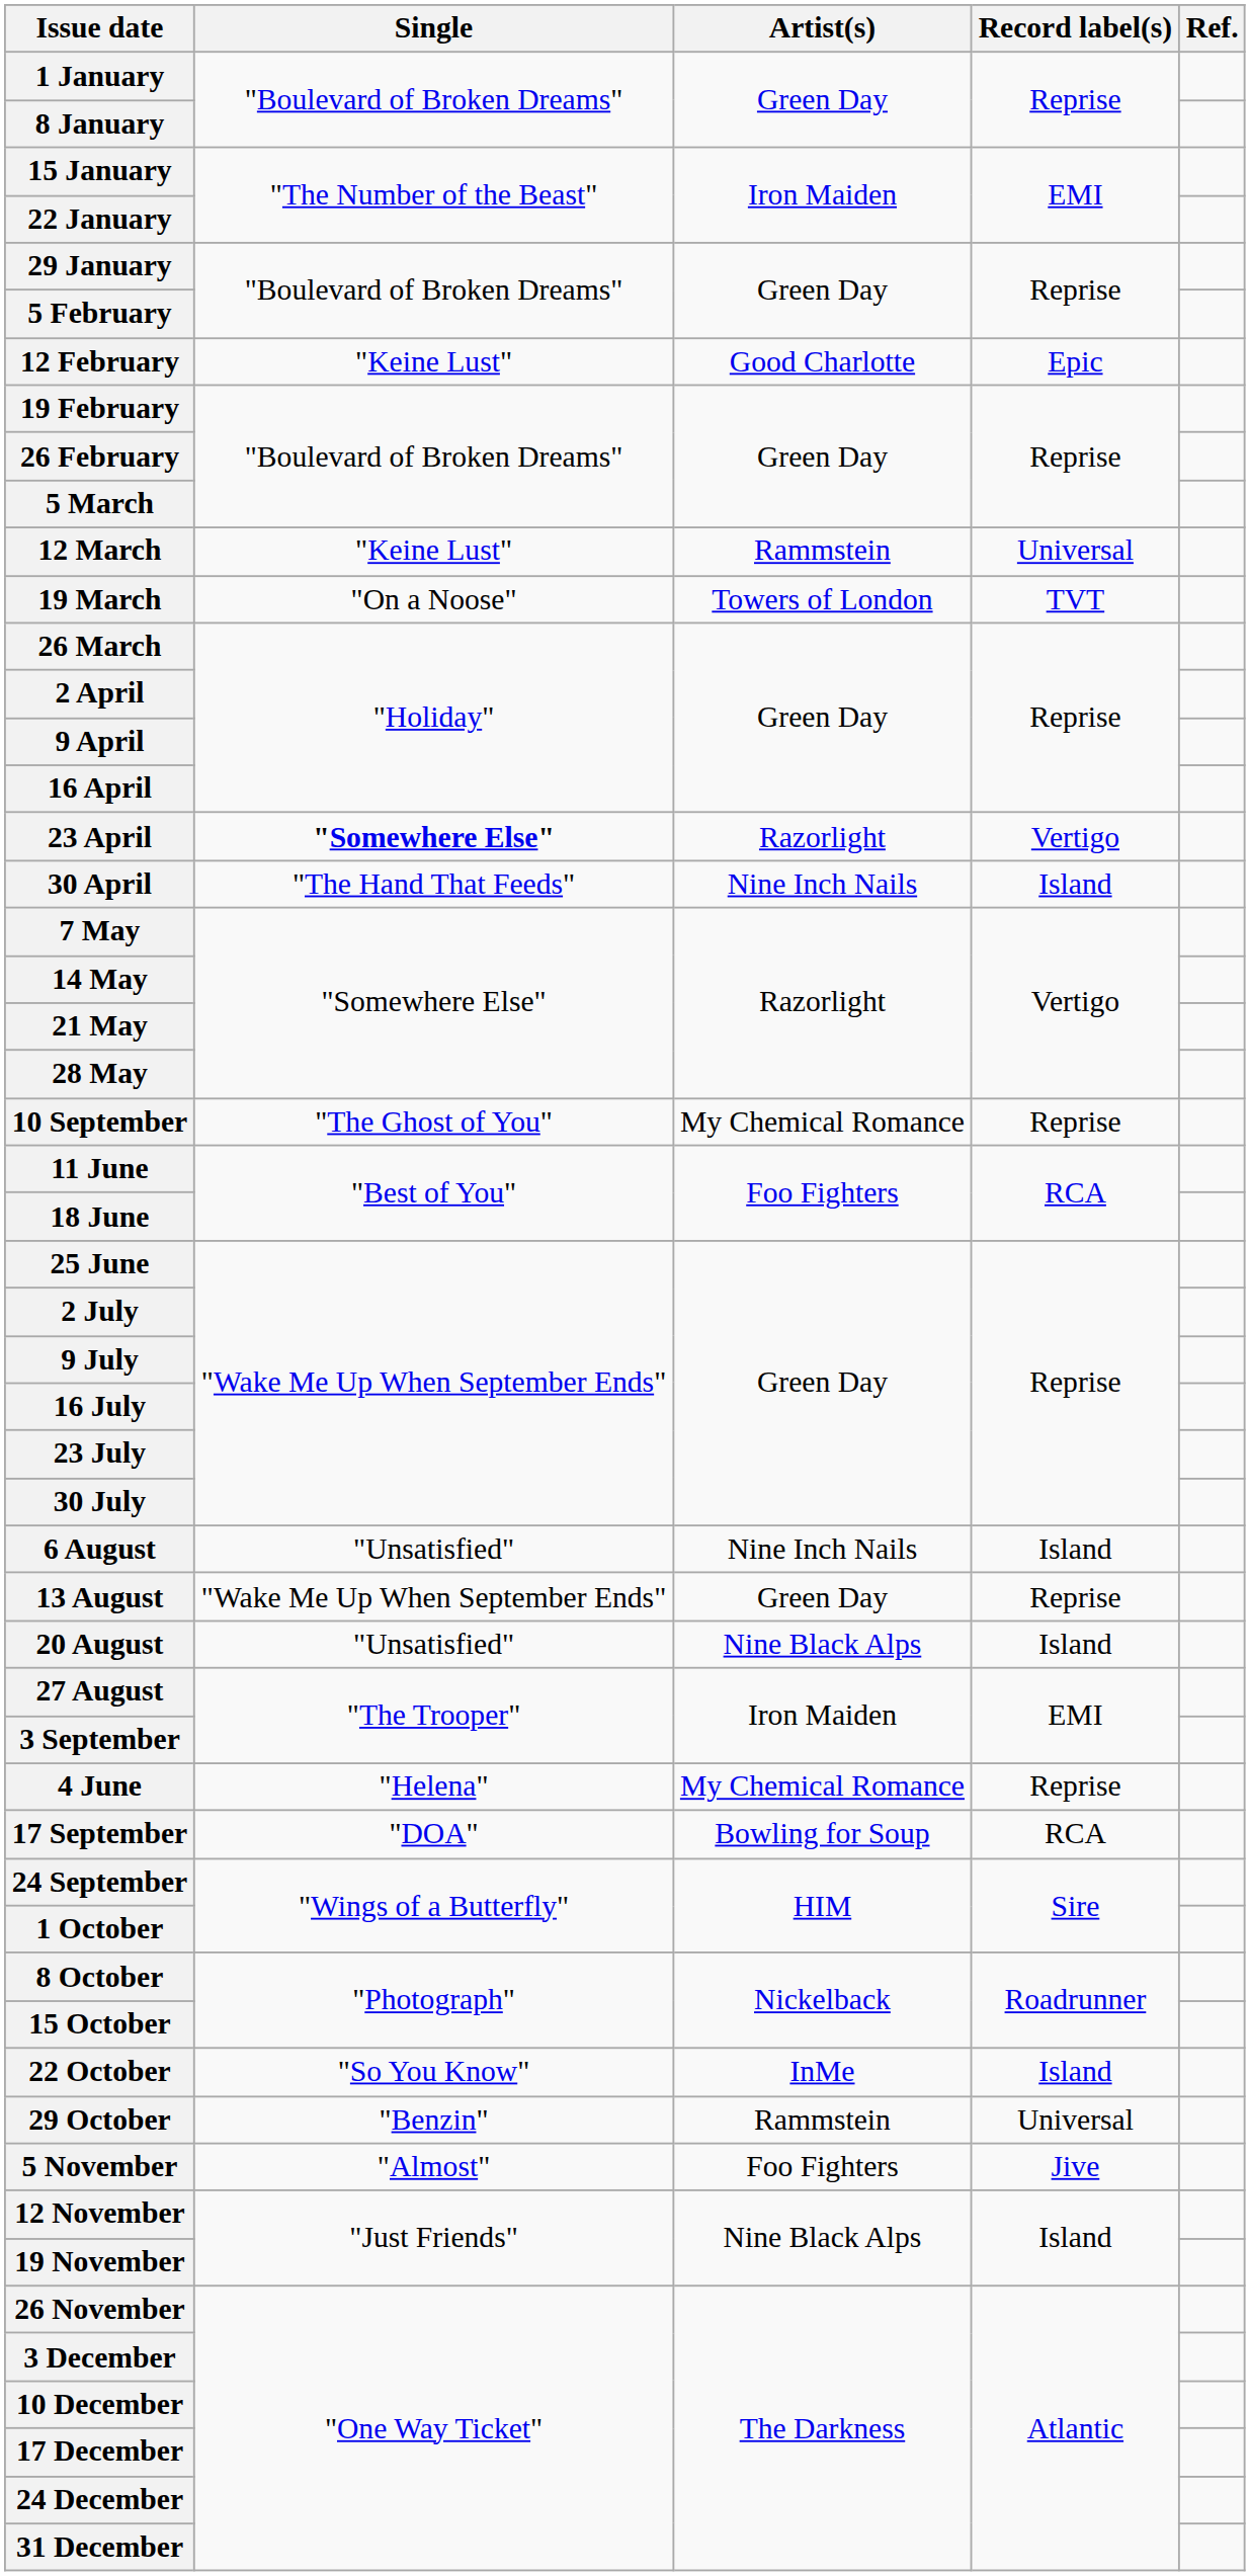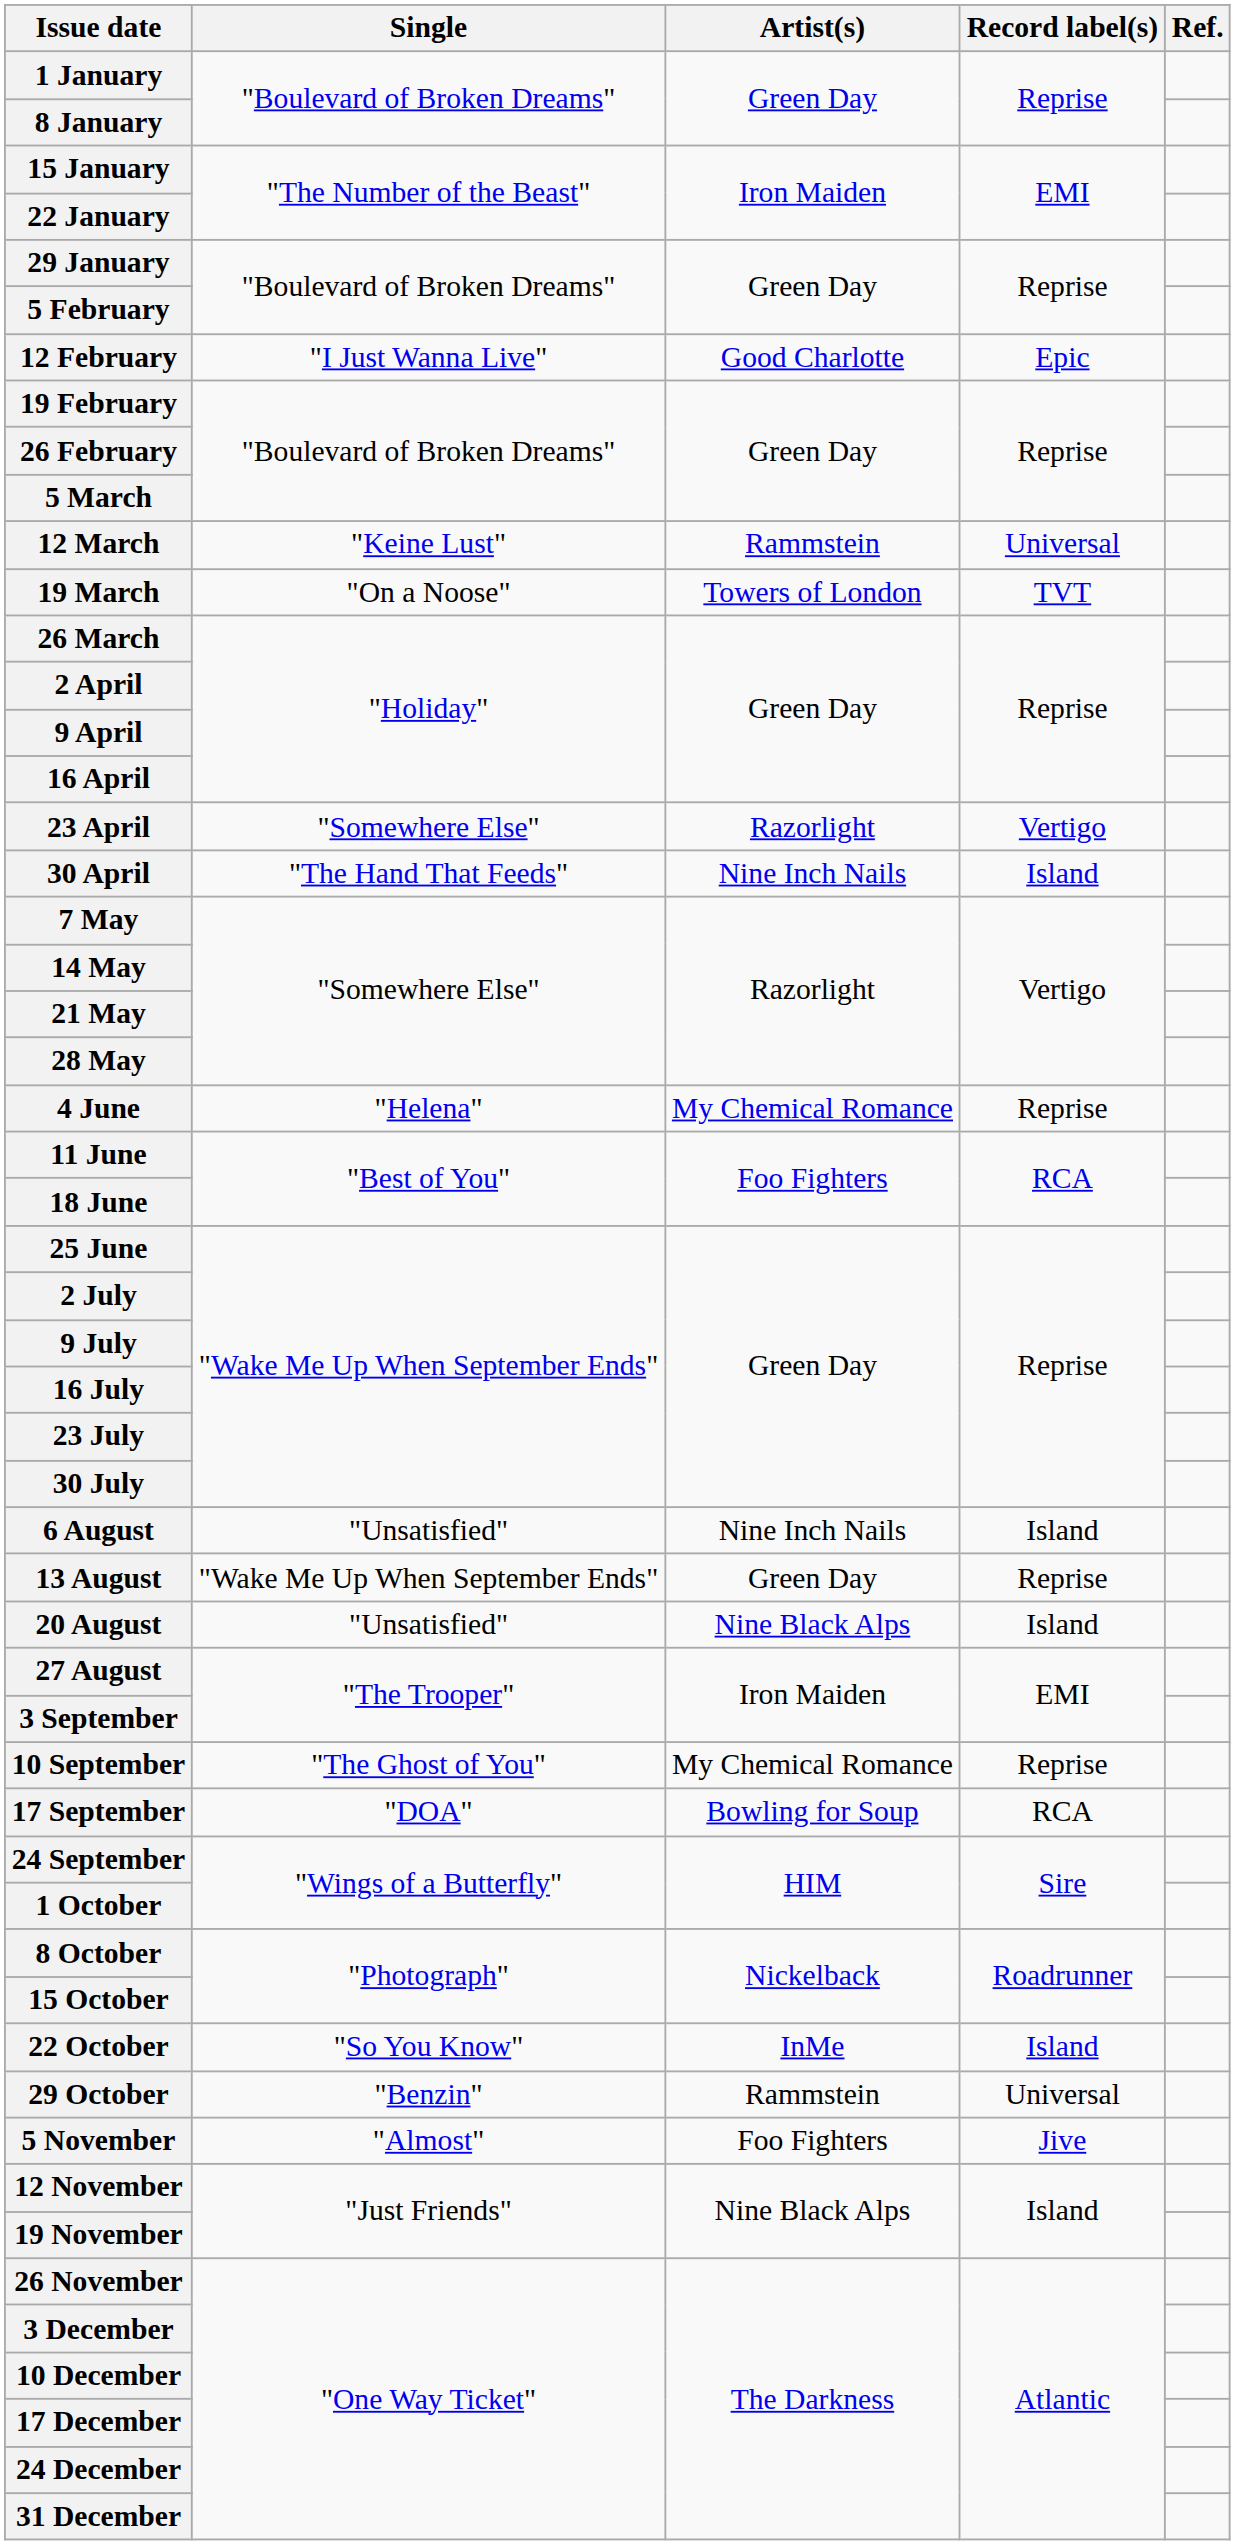 <table class="wikitable plainrowheaders" style="text-align:center">
 <tr>
 <th scope="col">Issue date</th>
 <th scope="col">Single</th>
 <th scope="col">Artist(s)</th>
 <th scope="col">Record label(s)</th>
 <th scope="col">Ref.</th>
 </tr>
 <tr>
 <th scope="row">1 January</th>
 <td rowspan="2">"<a href='#'>Boulevard of Broken Dreams</a>"</td>
 <td rowspan="2"><a href='#'>Green Day</a></td>
 <td rowspan="2"><a href='#'>Reprise</a></td>
 <td></td>
 </tr>
 <tr>
 <th scope="row">8 January</th>
 <td></td>
 </tr>
 <tr>
 <th scope="row">15 January</th>
 <td rowspan="2">"<a href='#'>The Number of the Beast</a>"</td>
 <td rowspan="2"><a href='#'>Iron Maiden</a></td>
 <td rowspan="2"><a href='#'>EMI</a></td>
 <td></td>
 </tr>
 <tr>
 <th scope="row">22 January</th>
 <td></td>
 </tr>
 <tr>
 <th scope="row">29 January</th>
 <td rowspan="2">"Boulevard of Broken Dreams"</td>
 <td rowspan="2">Green Day</td>
 <td rowspan="2">Reprise</td>
 <td></td>
 </tr>
 <tr>
 <th scope="row">5 February</th>
 <td></td>
 </tr>
 <tr>
 <th scope="row">12 February</th>
-<td>"<a href='#'>Keine Lust</a>"</td>
+<td>"<a href='#'>I Just Wanna Live</a>"</td>
 <td><a href='#'>Good Charlotte</a></td>
 <td><a href='#'>Epic</a></td>
 <td></td>
 </tr>
 <tr>
 <th scope="row">19 February</th>
 <td rowspan="3">"Boulevard of Broken Dreams"</td>
 <td rowspan="3">Green Day</td>
 <td rowspan="3">Reprise</td>
 <td></td>
 </tr>
 <tr>
 <th scope="row">26 February</th>
 <td></td>
 </tr>
 <tr>
 <th scope="row">5 March</th>
 <td></td>
 </tr>
 <tr>
 <th scope="row">12 March</th>
 <td>"<a href='#'>Keine Lust</a>"</td>
 <td><a href='#'>Rammstein</a></td>
 <td><a href='#'>Universal</a></td>
 <td></td>
 </tr>
 <tr>
 <th scope="row">19 March</th>
 <td>"On a Noose"</td>
 <td><a href='#'>Towers of London</a></td>
 <td><a href='#'>TVT</a></td>
 <td></td>
 </tr>
 <tr>
 <th scope="row">26 March</th>
 <td rowspan="4">"<a href='#'>Holiday</a>"</td>
 <td rowspan="4">Green Day</td>
 <td rowspan="4">Reprise</td>
 <td></td>
 </tr>
 <tr>
 <th scope="row">2 April</th>
 <td></td>
 </tr>
 <tr>
 <th scope="row">9 April</th>
 <td></td>
 </tr>
 <tr>
 <th scope="row">16 April</th>
 <td></td>
 </tr>
 <tr>
 <th scope="row">23 April</th>
-<td><strong>"<a href='#'>Somewhere Else</a>"</strong></td>
+<td>"<a href='#'>Somewhere Else</a>"</td>
 <td><a href='#'>Razorlight</a></td>
 <td><a href='#'>Vertigo</a></td>
 <td></td>
 </tr>
 <tr>
 <th scope="row">30 April</th>
 <td>"<a href='#'>The Hand That Feeds</a>"</td>
 <td><a href='#'>Nine Inch Nails</a></td>
 <td><a href='#'>Island</a></td>
 <td></td>
 </tr>
 <tr>
 <th scope="row">7 May</th>
 <td rowspan="4">"Somewhere Else"</td>
 <td rowspan="4">Razorlight</td>
 <td rowspan="4">Vertigo</td>
 <td></td>
 </tr>
 <tr>
 <th scope="row">14 May</th>
 <td></td>
 </tr>
 <tr>
 <th scope="row">21 May</th>
 <td></td>
 </tr>
 <tr>
 <th scope="row">28 May</th>
 <td></td>
 </tr>
 <tr>
-<th scope="row">10 September</th>
-<td>"<a href='#'>The Ghost of You</a>"</td>
-<td>My Chemical Romance</td>
+<th scope="row">4 June</th>
+<td>"<a href='#'>Helena</a>"</td>
+<td><a href='#'>My Chemical Romance</a></td>
 <td>Reprise</td>
 <td></td>
 </tr>
 <tr>
 <th scope="row">11 June</th>
 <td rowspan="2">"<a href='#'>Best of You</a>"</td>
 <td rowspan="2"><a href='#'>Foo Fighters</a></td>
 <td rowspan="2"><a href='#'>RCA</a></td>
 <td></td>
 </tr>
 <tr>
 <th scope="row">18 June</th>
 <td></td>
 </tr>
 <tr>
 <th scope="row">25 June</th>
 <td rowspan="6">"<a href='#'>Wake Me Up When September Ends</a>"</td>
 <td rowspan="6">Green Day</td>
 <td rowspan="6">Reprise</td>
 <td></td>
 </tr>
 <tr>
 <th scope="row">2 July</th>
 <td></td>
 </tr>
 <tr>
 <th scope="row">9 July</th>
 <td></td>
 </tr>
 <tr>
 <th scope="row">16 July</th>
 <td></td>
 </tr>
 <tr>
 <th scope="row">23 July</th>
 <td></td>
 </tr>
 <tr>
 <th scope="row">30 July</th>
 <td></td>
 </tr>
 <tr>
 <th scope="row">6 August</th>
 <td>"Unsatisfied"</td>
 <td>Nine Inch Nails</td>
 <td>Island</td>
 <td></td>
 </tr>
 <tr>
 <th scope="row">13 August</th>
 <td>"Wake Me Up When September Ends"</td>
 <td>Green Day</td>
 <td>Reprise</td>
 <td></td>
 </tr>
 <tr>
 <th scope="row">20 August</th>
 <td>"Unsatisfied"</td>
 <td><a href='#'>Nine Black Alps</a></td>
 <td>Island</td>
 <td></td>
 </tr>
 <tr>
 <th scope="row">27 August</th>
 <td rowspan="2">"<a href='#'>The Trooper</a>"</td>
 <td rowspan="2">Iron Maiden</td>
 <td rowspan="2">EMI</td>
 <td></td>
 </tr>
 <tr>
 <th scope="row">3 September</th>
 <td></td>
 </tr>
 <tr>
-<th scope="row">4 June</th>
-<td>"<a href='#'>Helena</a>"</td>
-<td><a href='#'>My Chemical Romance</a></td>
+<th scope="row">10 September</th>
+<td>"<a href='#'>The Ghost of You</a>"</td>
+<td>My Chemical Romance</td>
 <td>Reprise</td>
 <td></td>
 </tr>
 <tr>
 <th scope="row">17 September</th>
 <td>"<a href='#'>DOA</a>"</td>
 <td><a href='#'>Bowling for Soup</a></td>
 <td>RCA</td>
 <td></td>
 </tr>
 <tr>
 <th scope="row">24 September</th>
 <td rowspan="2">"<a href='#'>Wings of a Butterfly</a>"</td>
 <td rowspan="2"><a href='#'>HIM</a></td>
 <td rowspan="2"><a href='#'>Sire</a></td>
 <td></td>
 </tr>
 <tr>
 <th scope="row">1 October</th>
 <td></td>
 </tr>
 <tr>
 <th scope="row">8 October</th>
 <td rowspan="2">"<a href='#'>Photograph</a>"</td>
 <td rowspan="2"><a href='#'>Nickelback</a></td>
 <td rowspan="2"><a href='#'>Roadrunner</a></td>
 <td></td>
 </tr>
 <tr>
 <th scope="row">15 October</th>
 <td></td>
 </tr>
 <tr>
 <th scope="row">22 October</th>
 <td>"<a href='#'>So You Know</a>"</td>
 <td><a href='#'>InMe</a></td>
 <td><a href='#'>Island</a></td>
 <td></td>
 </tr>
 <tr>
 <th scope="row">29 October</th>
 <td>"<a href='#'>Benzin</a>"</td>
 <td>Rammstein</td>
 <td>Universal</td>
 <td></td>
 </tr>
 <tr>
 <th scope="row">5 November</th>
 <td>"<a href='#'>Almost</a>"</td>
 <td>Foo Fighters</td>
 <td><a href='#'>Jive</a></td>
 <td></td>
 </tr>
 <tr>
 <th scope="row">12 November</th>
 <td rowspan="2">"Just Friends"</td>
 <td rowspan="2">Nine Black Alps</td>
 <td rowspan="2">Island</td>
 <td></td>
 </tr>
 <tr>
 <th scope="row">19 November</th>
 <td></td>
 </tr>
 <tr>
 <th scope="row">26 November</th>
 <td rowspan="6">"<a href='#'>One Way Ticket</a>"</td>
 <td rowspan="6"><a href='#'>The Darkness</a></td>
 <td rowspan="6"><a href='#'>Atlantic</a></td>
 <td></td>
 </tr>
 <tr>
 <th scope="row">3 December</th>
 <td></td>
 </tr>
 <tr>
 <th scope="row">10 December</th>
 <td></td>
 </tr>
 <tr>
 <th scope="row">17 December</th>
 <td></td>
 </tr>
 <tr>
 <th scope="row">24 December</th>
 <td></td>
 </tr>
 <tr>
 <th scope="row">31 December</th>
 <td></td>
 </tr>
 </table>
